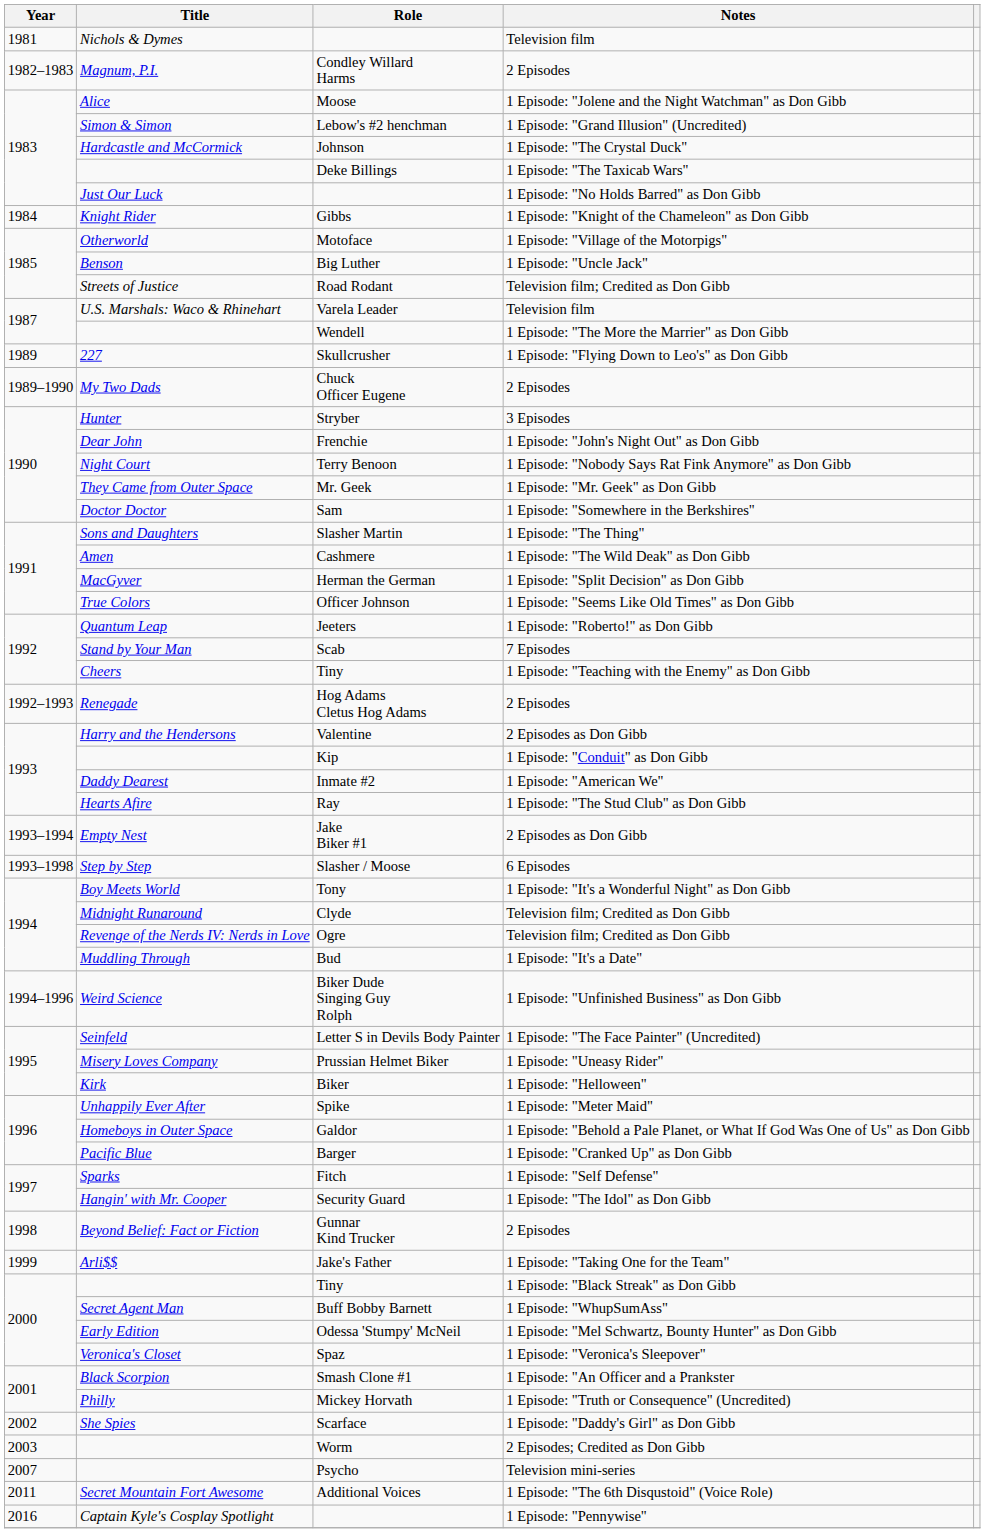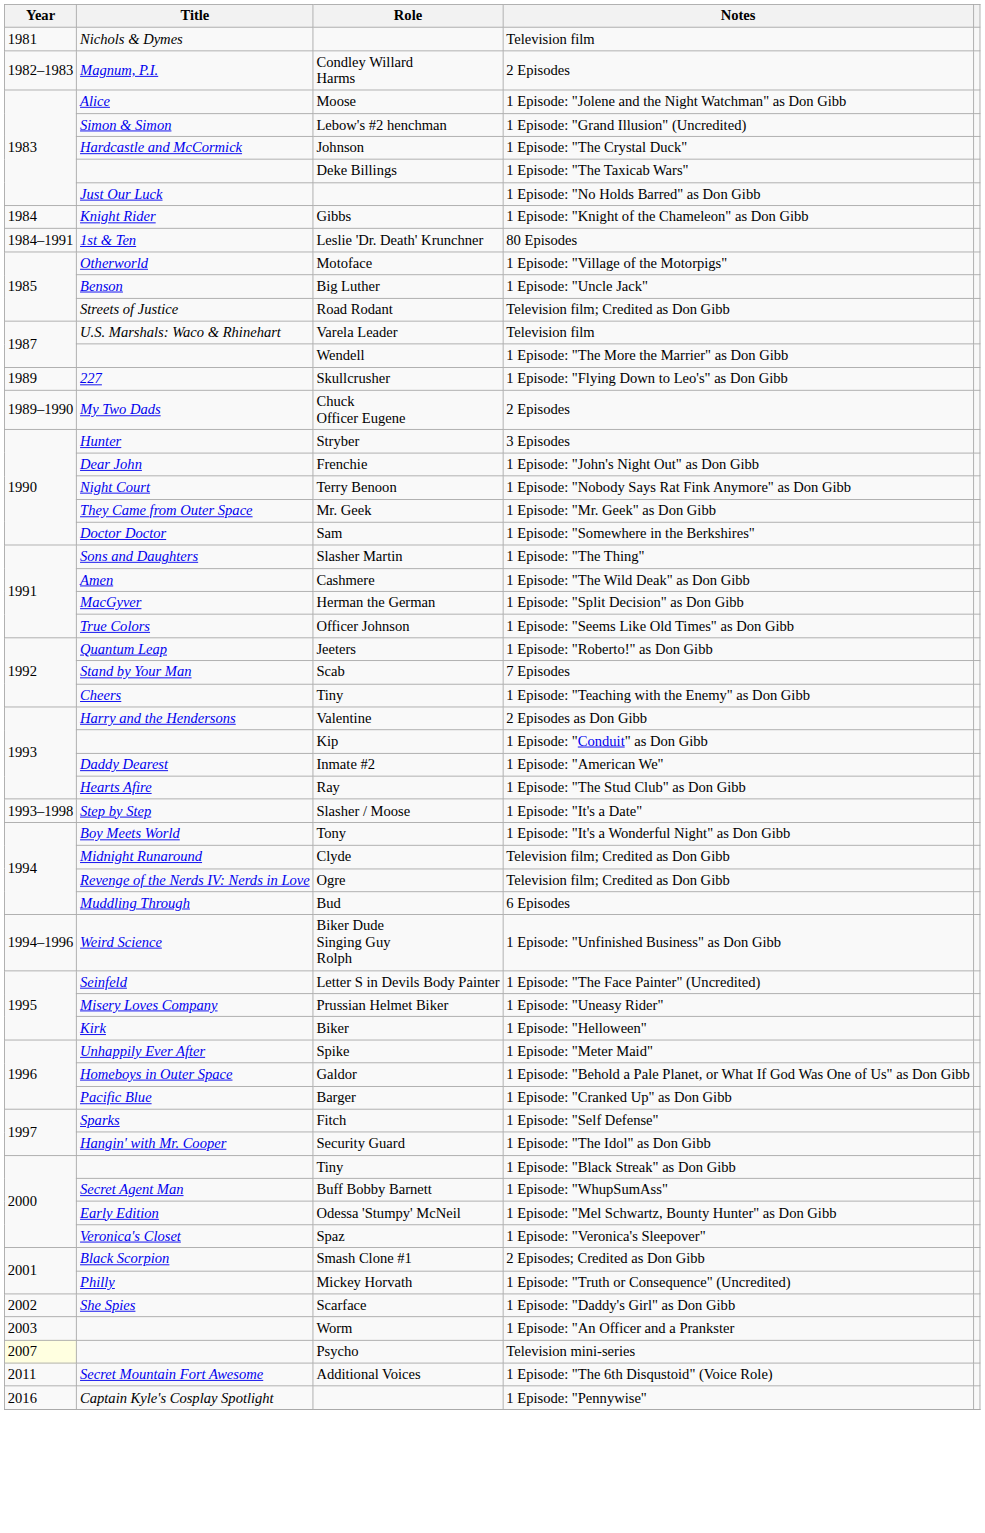 <table class="wikitable sortable plainrowheaders">
 <tr>
 <th scope="col">Year</th>
 <th scope="col">Title</th>
 <th scope="col">Role</th>
 <th scope="col" class="unsortable">Notes</th>
 <th scope="col" class="unsortable"></th>
 </tr>
 <tr>
 <td>1981</td>
 <td><em>Nichols & Dymes</em></td>
 <td></td>
 <td>Television film</td>
 <td></td>
 </tr>
 <tr>
 <td>1982–1983</td>
 <td><em><a href='#'>Magnum, P.I.</a></em></td>
 <td>Condley Willard<br>Harms</td>
 <td>2 Episodes</td>
 <td></td>
 </tr>
 <tr>
 <td rowspan="5">1983</td>
 <td><em><a href='#'>Alice</a></em></td>
 <td>Moose</td>
 <td>1 Episode: "Jolene and the Night Watchman" as Don Gibb</td>
 <td></td>
 </tr>
 <tr>
 <td><em><a href='#'>Simon & Simon</a></em></td>
 <td>Lebow's #2 henchman</td>
 <td>1 Episode: "Grand Illusion" (Uncredited)</td>
 <td></td>
 </tr>
 <tr>
 <td><em><a href='#'>Hardcastle and McCormick</a></em></td>
 <td>Johnson</td>
 <td>1 Episode: "The Crystal Duck"</td>
 <td></td>
 </tr>
 <tr>
 <td><em></em></td>
 <td>Deke Billings</td>
 <td>1 Episode: "The Taxicab Wars"</td>
 <td></td>
 </tr>
 <tr>
 <td><em><a href='#'>Just Our Luck</a></em></td>
 <td></td>
 <td>1 Episode: "No Holds Barred" as Don Gibb</td>
 <td></td>
 </tr>
 <tr>
 <td>1984</td>
 <td><em><a href='#'>Knight Rider</a></em></td>
 <td>Gibbs</td>
 <td>1 Episode: "Knight of the Chameleon" as Don Gibb</td>
+<td></td>
+</tr>
+<tr>
+<td>1984–1991</td>
+<td><em><a href='#'>1st & Ten</a></em></td>
+<td>Leslie 'Dr. Death' Krunchner</td>
+<td>80 Episodes</td>
 <td></td>
 </tr>
 <tr>
 <td rowspan="3">1985</td>
 <td><em><a href='#'>Otherworld</a></em></td>
 <td>Motoface</td>
 <td>1 Episode: "Village of the Motorpigs"</td>
 <td></td>
 </tr>
 <tr>
 <td><em><a href='#'>Benson</a></em></td>
 <td>Big Luther</td>
 <td>1 Episode: "Uncle Jack"</td>
 <td></td>
 </tr>
 <tr>
 <td><em>Streets of Justice</em></td>
 <td>Road Rodant</td>
 <td>Television film; Credited as Don Gibb</td>
 <td></td>
 </tr>
 <tr>
 <td rowspan="2">1987</td>
 <td><em>U.S. Marshals: Waco & Rhinehart</em></td>
 <td>Varela Leader</td>
 <td>Television film</td>
 <td></td>
 </tr>
 <tr>
 <td><em></em></td>
 <td>Wendell</td>
 <td>1 Episode: "The More the Marrier" as Don Gibb</td>
 <td></td>
 </tr>
 <tr>
 <td>1989</td>
 <td><em><a href='#'>227</a></em></td>
 <td>Skullcrusher</td>
 <td>1 Episode: "Flying Down to Leo's" as Don Gibb</td>
 <td></td>
 </tr>
 <tr>
 <td>1989–1990</td>
 <td><em><a href='#'>My Two Dads</a></em></td>
 <td>Chuck<br>Officer Eugene</td>
 <td>2 Episodes</td>
 <td></td>
 </tr>
 <tr>
 <td rowspan="5">1990</td>
 <td><em><a href='#'>Hunter</a></em></td>
 <td>Stryber</td>
 <td>3 Episodes</td>
 <td></td>
 </tr>
 <tr>
 <td><em><a href='#'>Dear John</a></em></td>
 <td>Frenchie</td>
 <td>1 Episode: "John's Night Out" as Don Gibb</td>
 <td></td>
 </tr>
 <tr>
 <td><em><a href='#'>Night Court</a></em></td>
 <td>Terry Benoon</td>
 <td>1 Episode: "Nobody Says Rat Fink Anymore" as Don Gibb</td>
 <td></td>
 </tr>
 <tr>
 <td><em><a href='#'>They Came from Outer Space</a></em></td>
 <td>Mr. Geek</td>
 <td>1 Episode: "Mr. Geek" as Don Gibb</td>
 <td></td>
 </tr>
 <tr>
 <td><em><a href='#'>Doctor Doctor</a></em></td>
 <td>Sam</td>
 <td>1 Episode: "Somewhere in the Berkshires"</td>
 <td></td>
 </tr>
 <tr>
 <td rowspan="4">1991</td>
 <td><em><a href='#'>Sons and Daughters</a></em></td>
 <td>Slasher Martin</td>
 <td>1 Episode: "The Thing"</td>
 <td></td>
 </tr>
 <tr>
 <td><em><a href='#'>Amen</a></em></td>
 <td>Cashmere</td>
 <td>1 Episode: "The Wild Deak" as Don Gibb</td>
 <td></td>
 </tr>
 <tr>
 <td><em><a href='#'>MacGyver</a></em></td>
 <td>Herman the German</td>
 <td>1 Episode: "Split Decision" as Don Gibb</td>
 <td></td>
 </tr>
 <tr>
 <td><em><a href='#'>True Colors</a></em></td>
 <td>Officer Johnson</td>
 <td>1 Episode: "Seems Like Old Times" as Don Gibb</td>
 <td></td>
 </tr>
 <tr>
 <td rowspan="3">1992</td>
 <td><em><a href='#'>Quantum Leap</a></em></td>
 <td>Jeeters</td>
 <td>1 Episode: "Roberto!" as Don Gibb</td>
 <td></td>
 </tr>
 <tr>
 <td><em><a href='#'>Stand by Your Man</a></em></td>
 <td>Scab</td>
 <td>7 Episodes</td>
 <td></td>
 </tr>
 <tr>
 <td><em><a href='#'>Cheers</a></em></td>
 <td>Tiny</td>
 <td>1 Episode: "Teaching with the Enemy" as Don Gibb</td>
 <td></td>
 </tr>
 <tr>
-<td>1992–1993</td>
-<td><em><a href='#'>Renegade</a></em></td>
-<td>Hog Adams<br>Cletus Hog Adams</td>
-<td>2 Episodes</td>
-<td></td>
-</tr>
-<tr>
 <td rowspan="4">1993</td>
 <td><em><a href='#'>Harry and the Hendersons</a></em></td>
 <td>Valentine</td>
 <td>2 Episodes as Don Gibb</td>
 <td></td>
 </tr>
 <tr>
 <td><em></em></td>
 <td>Kip</td>
 <td>1 Episode: "<a href='#'>Conduit</a>" as Don Gibb</td>
 <td></td>
 </tr>
 <tr>
 <td><em><a href='#'>Daddy Dearest</a></em></td>
 <td>Inmate #2</td>
 <td>1 Episode: "American We"</td>
 <td></td>
 </tr>
 <tr>
 <td><em><a href='#'>Hearts Afire</a></em></td>
 <td>Ray</td>
 <td>1 Episode: "The Stud Club" as Don Gibb</td>
 <td></td>
 </tr>
 <tr>
-<td>1993–1994</td>
-<td><em><a href='#'>Empty Nest</a></em></td>
-<td>Jake<br>Biker #1</td>
-<td>2 Episodes as Don Gibb</td>
-<td></td>
-</tr>
-<tr>
 <td>1993–1998</td>
 <td><em><a href='#'>Step by Step</a></em></td>
 <td>Slasher / Moose</td>
-<td>6 Episodes</td>
+<td>1 Episode: "It's a Date"</td>
 <td></td>
 </tr>
 <tr>
 <td rowspan="4">1994</td>
 <td><em><a href='#'>Boy Meets World</a></em></td>
 <td>Tony</td>
 <td>1 Episode: "It's a Wonderful Night" as Don Gibb</td>
 <td></td>
 </tr>
 <tr>
 <td><em><a href='#'>Midnight Runaround</a></em></td>
 <td>Clyde</td>
 <td>Television film; Credited as Don Gibb</td>
 <td></td>
 </tr>
 <tr>
 <td><em><a href='#'>Revenge of the Nerds IV: Nerds in Love</a></em></td>
 <td>Ogre</td>
 <td>Television film; Credited as Don Gibb</td>
 <td></td>
 </tr>
 <tr>
 <td><em><a href='#'>Muddling Through</a></em></td>
 <td>Bud</td>
-<td>1 Episode: "It's a Date"</td>
+<td>6 Episodes</td>
 <td></td>
 </tr>
 <tr>
 <td>1994–1996</td>
 <td><em><a href='#'>Weird Science</a></em></td>
 <td>Biker Dude<br>Singing Guy<br>Rolph</td>
 <td>1 Episode: "Unfinished Business" as Don Gibb</td>
 <td></td>
 </tr>
 <tr>
 <td rowspan="3">1995</td>
 <td><em><a href='#'>Seinfeld</a></em></td>
 <td>Letter S in Devils Body Painter</td>
 <td>1 Episode: "The Face Painter" (Uncredited)</td>
 <td></td>
 </tr>
 <tr>
 <td><em><a href='#'>Misery Loves Company</a></em></td>
 <td>Prussian Helmet Biker</td>
 <td>1 Episode: "Uneasy Rider"</td>
 <td></td>
 </tr>
 <tr>
 <td><em><a href='#'>Kirk</a></em></td>
 <td>Biker</td>
 <td>1 Episode: "Helloween"</td>
 <td></td>
 </tr>
 <tr>
 <td rowspan="3">1996</td>
 <td><em><a href='#'>Unhappily Ever After</a></em></td>
 <td>Spike</td>
 <td>1 Episode: "Meter Maid"</td>
 <td></td>
 </tr>
 <tr>
 <td><em><a href='#'>Homeboys in Outer Space</a></em></td>
 <td>Galdor</td>
 <td>1 Episode: "Behold a Pale Planet, or What If God Was One of Us" as Don Gibb</td>
 <td></td>
 </tr>
 <tr>
 <td><em><a href='#'>Pacific Blue</a></em></td>
 <td>Barger</td>
 <td>1 Episode: "Cranked Up" as Don Gibb</td>
 <td></td>
 </tr>
 <tr>
 <td rowspan="2">1997</td>
 <td><em><a href='#'>Sparks</a></em></td>
 <td>Fitch</td>
 <td>1 Episode: "Self Defense"</td>
 <td></td>
 </tr>
 <tr>
 <td><em><a href='#'>Hangin' with Mr. Cooper</a></em></td>
 <td>Security Guard</td>
 <td>1 Episode: "The Idol" as Don Gibb</td>
 <td></td>
 </tr>
 <tr>
-<td>1998</td>
-<td><em><a href='#'>Beyond Belief: Fact or Fiction</a></em></td>
-<td>Gunnar<br>Kind Trucker</td>
-<td>2 Episodes</td>
-<td></td>
-</tr>
-<tr>
-<td>1999</td>
-<td><em><a href='#'>Arli$$</a></em></td>
-<td>Jake's Father</td>
-<td>1 Episode: "Taking One for the Team"</td>
-<td></td>
-</tr>
-<tr>
 <td rowspan="4">2000</td>
 <td><em></em></td>
 <td>Tiny</td>
 <td>1 Episode: "Black Streak" as Don Gibb</td>
 <td></td>
 </tr>
 <tr>
 <td><em><a href='#'>Secret Agent Man</a></em></td>
 <td>Buff Bobby Barnett</td>
 <td>1 Episode: "WhupSumAss"</td>
 <td></td>
 </tr>
 <tr>
 <td><em><a href='#'>Early Edition</a></em></td>
 <td>Odessa 'Stumpy' McNeil</td>
 <td>1 Episode: "Mel Schwartz, Bounty Hunter" as Don Gibb</td>
 <td></td>
 </tr>
 <tr>
 <td><em><a href='#'>Veronica's Closet</a></em></td>
 <td>Spaz</td>
 <td>1 Episode: "Veronica's Sleepover"</td>
 <td></td>
 </tr>
 <tr>
 <td rowspan="2">2001</td>
 <td><em><a href='#'>Black Scorpion</a></em></td>
 <td>Smash Clone #1</td>
-<td>1 Episode: "An Officer and a Prankster</td>
+<td>2 Episodes; Credited as Don Gibb</td>
 <td></td>
 </tr>
 <tr>
 <td><em><a href='#'>Philly</a></em></td>
 <td>Mickey Horvath</td>
 <td>1 Episode: "Truth or Consequence" (Uncredited)</td>
 <td></td>
 </tr>
 <tr>
 <td>2002</td>
 <td><em><a href='#'>She Spies</a></em></td>
 <td>Scarface</td>
 <td>1 Episode: "Daddy's Girl" as Don Gibb</td>
 <td></td>
 </tr>
 <tr>
 <td>2003</td>
 <td><em></em></td>
 <td>Worm</td>
-<td>2 Episodes; Credited as Don Gibb</td>
+<td>1 Episode: "An Officer and a Prankster</td>
 <td></td>
 </tr>
 <tr>
-<td>2007</td>
+<td style="background: lightyellow;">2007</td>
 <td><em></em></td>
 <td>Psycho</td>
 <td>Television mini-series</td>
 <td></td>
 </tr>
 <tr>
 <td>2011</td>
 <td><em><a href='#'>Secret Mountain Fort Awesome</a></em></td>
 <td>Additional Voices</td>
 <td>1 Episode: "The 6th Disqustoid" (Voice Role)</td>
 <td></td>
 </tr>
 <tr>
 <td>2016</td>
 <td><em>Captain Kyle's Cosplay Spotlight</em></td>
 <td></td>
 <td>1 Episode: "Pennywise"</td>
 <td></td>
 </tr>
 <tr>
 </tr>
 </table>
